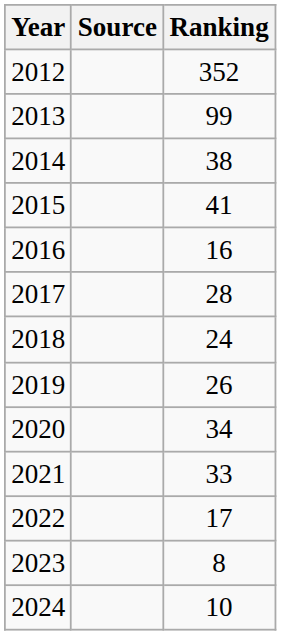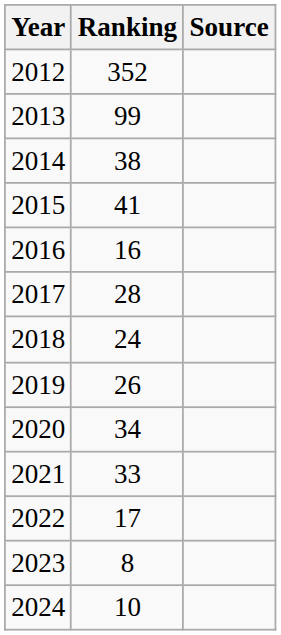 <table class="wikitable" style="text-align:center; font-size: 95%;">
 <tr>
 <th>Year</th>
+<th>Ranking</th>
 <th>Source</th>
-<th>Ranking</th>
 </tr>
 <tr>
 <td>2012</td>
+<td>352</td>
 <td></td>
-<td>352</td>
 </tr>
 <tr>
 <td>2013</td>
+<td>99</td>
 <td></td>
-<td>99</td>
 </tr>
 <tr>
 <td>2014</td>
+<td>38</td>
 <td></td>
-<td>38</td>
 </tr>
 <tr>
 <td>2015</td>
+<td>41</td>
 <td></td>
-<td>41</td>
 </tr>
 <tr>
 <td>2016</td>
+<td>16</td>
 <td></td>
-<td>16</td>
 </tr>
 <tr>
 <td>2017</td>
+<td>28</td>
 <td></td>
-<td>28</td>
 </tr>
 <tr>
 <td>2018</td>
+<td>24</td>
 <td></td>
-<td>24</td>
 </tr>
 <tr>
 <td>2019</td>
+<td>26</td>
 <td></td>
-<td>26</td>
 </tr>
 <tr>
 <td>2020</td>
+<td>34</td>
 <td></td>
-<td>34</td>
 </tr>
 <tr>
 <td>2021</td>
+<td>33</td>
 <td></td>
-<td>33</td>
 </tr>
 <tr>
 <td>2022</td>
+<td>17</td>
 <td></td>
-<td>17</td>
 </tr>
 <tr>
 <td>2023</td>
+<td>8</td>
 <td></td>
-<td>8</td>
 </tr>
 <tr>
 <td>2024</td>
+<td>10</td>
 <td></td>
-<td>10</td>
 </tr>
 </table>
